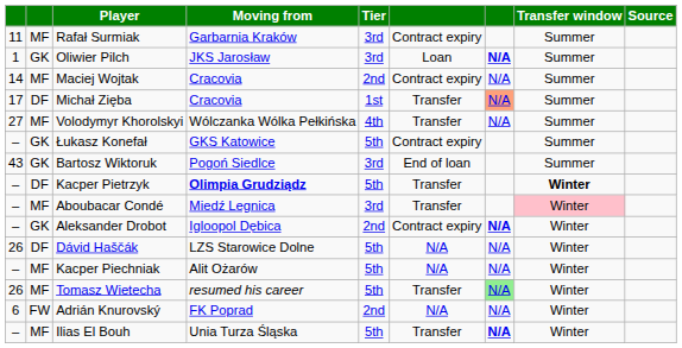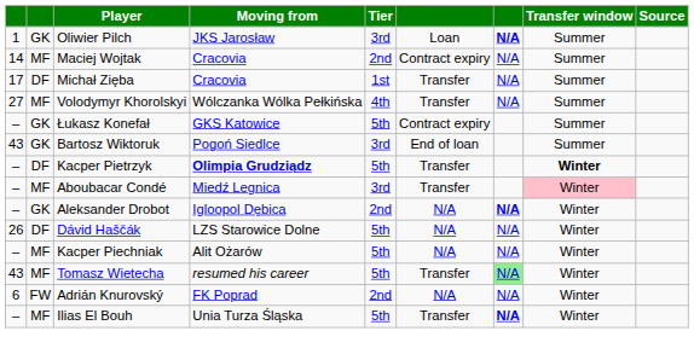 <table class="wikitable" style="text-align:center;">
 <tr>
 <th style="background:#008000; color:white;"></th>
 <th style="background:#008000; color:white;"></th>
 <th style="background:#008000; color:white;">Player</th>
 <th style="background:#008000; color:white;">Moving from</th>
 <th style="background:#008000; color:white;">Tier</th>
 <th style="background:#008000; color:white;"></th>
 <th style="background:#008000; color:white;"></th>
 <th style="background:#008000; color:white;">Transfer window</th>
 <th style="background:#008000; color:white;">Source</th>
-</tr>
-<tr>
-<td>11</td>
-<td>MF</td>
-<td align="left"> Rafał Surmiak</td>
-<td style="text-align:left"><a href='#'>Garbarnia Kraków</a></td>
-<td><a href='#'>3rd</a></td>
-<td>Contract expiry</td>
-<td></td>
-<td>Summer</td>
-<td></td>
 </tr>
 <tr>
 <td>1</td>
 <td>GK</td>
 <td align="left"> Oliwier Pilch</td>
 <td style="text-align:left"><a href='#'>JKS Jarosław</a></td>
 <td><a href='#'>3rd</a></td>
 <td>Loan</td>
 <td><strong><a href='#'>N/A</a></strong></td>
 <td>Summer</td>
 <td></td>
 </tr>
 <tr>
 <td>14</td>
 <td>MF</td>
 <td align="left"> Maciej Wojtak</td>
 <td style="text-align:left"><a href='#'>Cracovia</a></td>
 <td><a href='#'>2nd</a></td>
 <td>Contract expiry</td>
 <td><a href='#'>N/A</a></td>
 <td>Summer</td>
 <td></td>
 </tr>
 <tr>
 <td>17</td>
 <td>DF</td>
 <td align="left"> Michał Zięba</td>
 <td style="text-align:left"><a href='#'>Cracovia</a></td>
 <td><a href='#'>1st</a></td>
 <td>Transfer</td>
-<td style="background: lightsalmon;"><a href='#'>N/A</a></td>
+<td><a href='#'>N/A</a></td>
 <td>Summer</td>
 <td></td>
 </tr>
 <tr>
 <td>27</td>
 <td>MF</td>
 <td align="left"> Volodymyr Khorolskyi</td>
 <td style="text-align:left">Wólczanka Wólka Pełkińska</td>
 <td><a href='#'>4th</a></td>
 <td>Transfer</td>
 <td><a href='#'>N/A</a></td>
 <td>Summer</td>
 <td></td>
 </tr>
 <tr>
 <td>–</td>
 <td>GK</td>
 <td align="left"> Łukasz Konefał</td>
 <td style="text-align:left"><a href='#'>GKS Katowice</a></td>
 <td><a href='#'>5th</a></td>
 <td>Contract expiry</td>
 <td></td>
 <td>Summer</td>
 <td></td>
 </tr>
 <tr>
 <td>43</td>
 <td>GK</td>
 <td align="left"> Bartosz Wiktoruk</td>
 <td style="text-align:left"><a href='#'>Pogoń Siedlce</a></td>
 <td><a href='#'>3rd</a></td>
 <td>End of loan</td>
 <td></td>
 <td>Summer</td>
 <td></td>
 </tr>
 <tr>
 <td>–</td>
 <td>DF</td>
 <td align="left"> Kacper Pietrzyk</td>
 <td style="text-align:left"><strong><a href='#'>Olimpia Grudziądz</a></strong></td>
 <td><a href='#'>5th</a></td>
 <td>Transfer</td>
 <td></td>
 <td><strong>Winter</strong></td>
 <td></td>
 </tr>
 <tr>
 <td>–</td>
 <td>MF</td>
 <td align="left"> Aboubacar Condé</td>
 <td style="text-align:left"><a href='#'>Miedź Legnica</a></td>
 <td><a href='#'>3rd</a></td>
 <td>Transfer</td>
 <td></td>
 <td style="background: pink;">Winter</td>
 <td></td>
 </tr>
 <tr>
 <td>–</td>
 <td>GK</td>
 <td align="left"> Aleksander Drobot</td>
 <td style="text-align:left"><a href='#'>Igloopol Dębica</a></td>
 <td><a href='#'>2nd</a></td>
-<td>Contract expiry</td>
+<td><a href='#'>N/A</a></td>
 <td><strong><a href='#'>N/A</a></strong></td>
 <td>Winter</td>
 <td></td>
 </tr>
 <tr>
 <td>26</td>
 <td>DF</td>
 <td align="left"> <a href='#'>Dávid Haščák</a></td>
 <td style="text-align:left">LZS Starowice Dolne</td>
 <td><a href='#'>5th</a></td>
 <td><a href='#'>N/A</a></td>
 <td><a href='#'>N/A</a></td>
 <td>Winter</td>
 <td></td>
 </tr>
 <tr>
 <td>–</td>
 <td>MF</td>
 <td align="left"> Kacper Piechniak</td>
 <td style="text-align:left">Alit Ożarów</td>
 <td><a href='#'>5th</a></td>
 <td><a href='#'>N/A</a></td>
 <td><a href='#'>N/A</a></td>
 <td>Winter</td>
 <td></td>
 </tr>
 <tr>
-<td>26</td>
+<td>43</td>
 <td>MF</td>
 <td align="left"> <a href='#'>Tomasz Wietecha</a></td>
 <td style="text-align:left"><em>resumed his career</em></td>
 <td><a href='#'>5th</a></td>
 <td>Transfer</td>
 <td style="background: lightgreen;"><a href='#'>N/A</a></td>
 <td>Winter</td>
 <td></td>
 </tr>
 <tr>
 <td>6</td>
 <td>FW</td>
 <td align="left"> Adrián Knurovský</td>
 <td style="text-align:left"> <a href='#'>FK Poprad</a></td>
 <td><a href='#'>2nd</a></td>
 <td><a href='#'>N/A</a></td>
 <td><a href='#'>N/A</a></td>
 <td>Winter</td>
 <td></td>
 </tr>
 <tr>
 <td>–</td>
 <td>MF</td>
 <td align="left"> Ilias El Bouh</td>
 <td style="text-align:left">Unia Turza Śląska</td>
 <td><a href='#'>5th</a></td>
 <td>Transfer</td>
 <td><strong><a href='#'>N/A</a></strong></td>
 <td>Winter</td>
 <td></td>
 </tr>
 </table>
